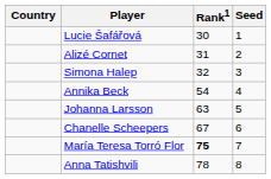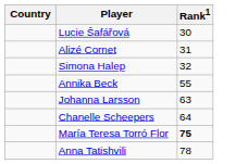 <table class="sortable wikitable">
 <tr>
 <th width="70">Country</th>
 <th width="175">Player</th>
 <th>Rank<sup>1</sup></th>
-<th>Seed</th>
 </tr>
 <tr>
 <td></td>
 <td><a href='#'>Lucie Šafářová</a></td>
 <td>30</td>
-<td>1</td>
 </tr>
 <tr>
 <td></td>
 <td><a href='#'>Alizé Cornet</a></td>
 <td>31</td>
-<td>2</td>
 </tr>
 <tr>
 <td></td>
 <td><a href='#'>Simona Halep</a></td>
 <td>32</td>
-<td>3</td>
 </tr>
 <tr>
 <td></td>
 <td><a href='#'>Annika Beck</a></td>
-<td>54</td>
-<td>4</td>
+<td>55</td>
 </tr>
 <tr>
 <td></td>
 <td><a href='#'>Johanna Larsson</a></td>
 <td>63</td>
-<td>5</td>
 </tr>
 <tr>
 <td></td>
 <td><a href='#'>Chanelle Scheepers</a></td>
-<td>67</td>
-<td>6</td>
+<td>64</td>
 </tr>
 <tr>
 <td></td>
 <td><a href='#'>María Teresa Torró Flor</a></td>
 <td><strong>75</strong></td>
-<td>7</td>
 </tr>
 <tr>
 <td></td>
 <td><a href='#'>Anna Tatishvili</a></td>
 <td>78</td>
-<td>8</td>
 </tr>
 </table>
